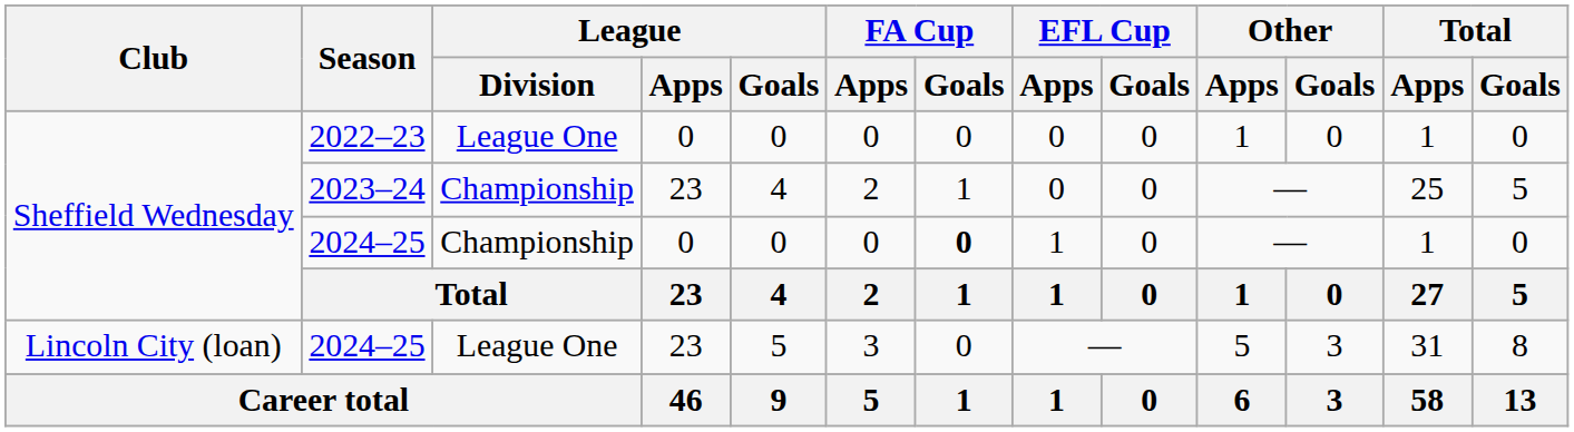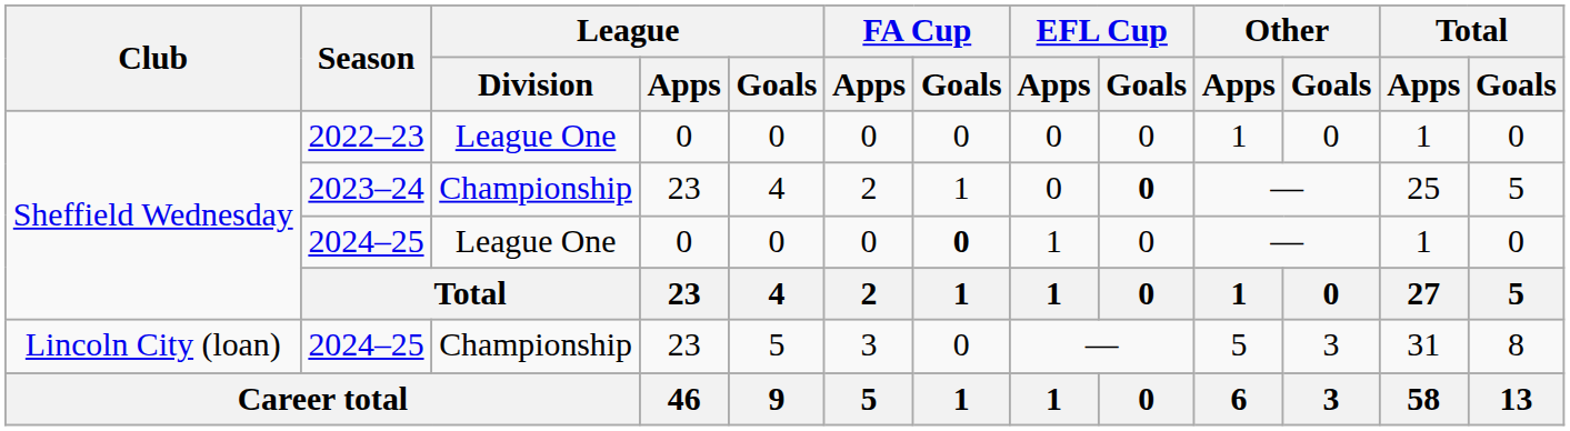 <table class=wikitable style="text-align:center">
 <tr>
 <th rowspan=2>Club</th>
 <th rowspan=2>Season</th>
 <th colspan=3>League</th>
 <th colspan=2><a href='#'>FA Cup</a></th>
 <th colspan=2><a href='#'>EFL Cup</a></th>
 <th colspan=2>Other</th>
 <th colspan=2>Total</th>
 </tr>
 <tr>
 <th>Division</th>
 <th>Apps</th>
 <th>Goals</th>
 <th>Apps</th>
 <th>Goals</th>
 <th>Apps</th>
 <th>Goals</th>
 <th>Apps</th>
 <th>Goals</th>
 <th>Apps</th>
 <th>Goals</th>
 </tr>
 <tr>
 <td rowspan="4"><a href='#'>Sheffield Wednesday</a></td>
 <td><a href='#'>2022–23</a></td>
 <td><a href='#'>League One</a></td>
 <td>0</td>
 <td>0</td>
 <td>0</td>
 <td>0</td>
 <td>0</td>
 <td>0</td>
 <td>1</td>
 <td>0</td>
 <td>1</td>
 <td>0</td>
 </tr>
 <tr>
 <td><a href='#'>2023–24</a></td>
 <td><a href='#'>Championship</a></td>
 <td>23</td>
 <td>4</td>
 <td>2</td>
 <td>1</td>
 <td>0</td>
-<td>0</td>
+<td><strong>0</strong></td>
 <td colspan="2">—</td>
 <td>25</td>
 <td>5</td>
 </tr>
 <tr>
 <td><a href='#'>2024–25</a></td>
-<td>Championship</td>
+<td>League One</td>
 <td>0</td>
 <td>0</td>
 <td>0</td>
 <td><strong>0</strong></td>
 <td>1</td>
 <td>0</td>
 <td colspan="2">—</td>
 <td>1</td>
 <td>0</td>
 </tr>
 <tr>
 <th colspan="2">Total</th>
 <th>23</th>
 <th>4</th>
 <th>2</th>
 <th>1</th>
 <th>1</th>
 <th>0</th>
 <th>1</th>
 <th>0</th>
 <th>27</th>
 <th>5</th>
 </tr>
 <tr>
 <td><a href='#'>Lincoln City</a> (loan)</td>
 <td><a href='#'>2024–25</a></td>
-<td>League One</td>
+<td>Championship</td>
 <td>23</td>
 <td>5</td>
 <td>3</td>
 <td>0</td>
 <td colspan="2">—</td>
 <td>5</td>
 <td>3</td>
 <td>31</td>
 <td>8</td>
 </tr>
 <tr>
 <th colspan=3>Career total</th>
 <th>46</th>
 <th>9</th>
 <th>5</th>
 <th>1</th>
 <th>1</th>
 <th>0</th>
 <th>6</th>
 <th>3</th>
 <th>58</th>
 <th>13</th>
 </tr>
 </table>
